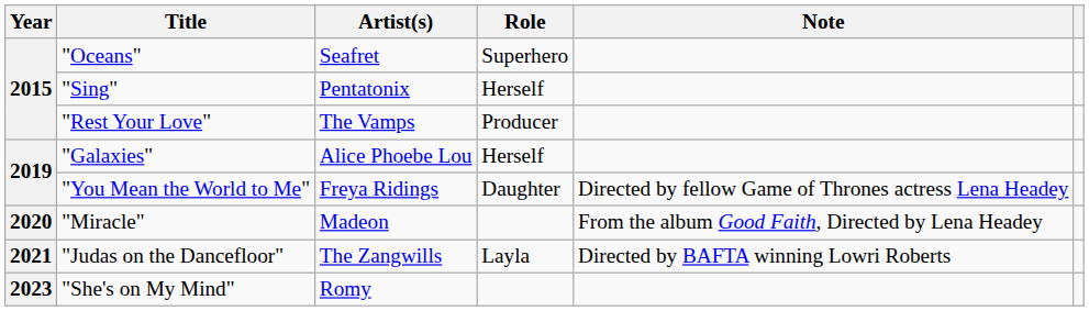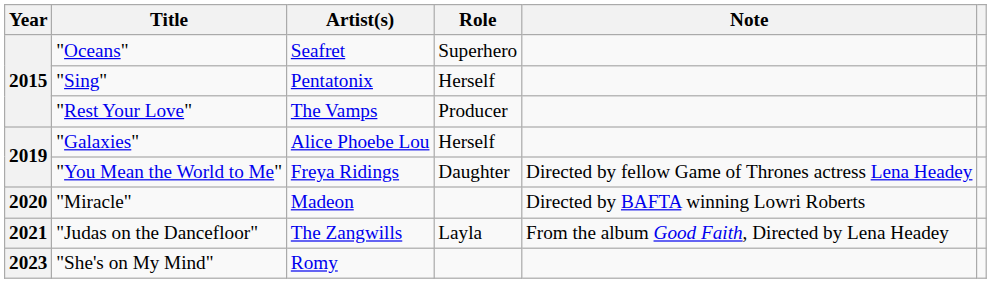 <table class="wikitable plainrowheaders sortable">
 <tr>
 <th scope="col">Year</th>
 <th scope="col">Title</th>
 <th scope="col">Artist(s)</th>
 <th scope="col">Role</th>
 <th scope="col">Note</th>
 <th scope="col" class="unsortable"></th>
 </tr>
 <tr>
 <th scope="row" rowspan=3>2015</th>
 <td>"<a href='#'>Oceans</a>"</td>
 <td><a href='#'>Seafret</a></td>
 <td>Superhero</td>
 <td></td>
 <td style="text-align:center;"></td>
 </tr>
 <tr>
 <td>"<a href='#'>Sing</a>"</td>
 <td><a href='#'>Pentatonix</a></td>
 <td>Herself</td>
 <td></td>
 <td style="text-align:center;"></td>
 </tr>
 <tr>
 <td>"<a href='#'>Rest Your Love</a>"</td>
 <td><a href='#'>The Vamps</a></td>
 <td>Producer</td>
 <td></td>
 <td style="text-align:center;"></td>
 </tr>
 <tr>
 <th scope="row" rowspan=2>2019</th>
 <td>"<a href='#'>Galaxies</a>"</td>
 <td><a href='#'>Alice Phoebe Lou</a></td>
 <td>Herself</td>
 <td></td>
 <td style="text-align:center;"></td>
 </tr>
 <tr>
 <td>"<a href='#'>You Mean the World to Me</a>"</td>
 <td><a href='#'>Freya Ridings</a></td>
 <td>Daughter</td>
 <td>Directed by fellow Game of Thrones actress <a href='#'>Lena Headey</a></td>
 <td style="text-align:center;"></td>
 </tr>
 <tr>
 <th scope="row">2020</th>
 <td>"Miracle"</td>
 <td><a href='#'>Madeon</a></td>
 <td></td>
-<td>From the album <em><a href='#'>Good Faith</a></em>, Directed by Lena Headey</td>
+<td>Directed by <a href='#'>BAFTA</a> winning Lowri Roberts</td>
 <td style="text-align:center;"></td>
 </tr>
 <tr>
 <th scope="row">2021</th>
 <td>"Judas on the Dancefloor"</td>
 <td><a href='#'>The Zangwills</a></td>
 <td>Layla</td>
-<td>Directed by <a href='#'>BAFTA</a> winning Lowri Roberts</td>
+<td>From the album <em><a href='#'>Good Faith</a></em>, Directed by Lena Headey</td>
 <td style="text-align:center;"></td>
 </tr>
 <tr>
 <th scope="row">2023</th>
 <td>"She's on My Mind"</td>
 <td><a href='#'>Romy</a></td>
 <td></td>
 <td></td>
 <td style="text-align:center;"></td>
 </tr>
 </table>
